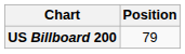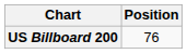 <table class="wikitable plainrowheaders" style="text-align:center">
 <tr>
 <th scope="col">Chart</th>
 <th scope="col">Position</th>
 </tr>
 <tr>
 <th scope="row">US <em>Billboard</em> 200</th>
-<td>79</td>
+<td>76</td>
 </tr>
 </table>
